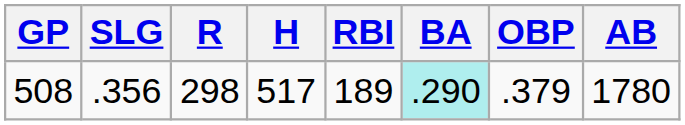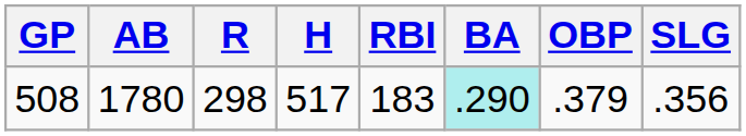 <table class="wikitable">
 <tr>
 <th><a href='#'>GP</a></th>
-<th><a href='#'>SLG</a></th>
+<th><a href='#'>AB</a></th>
 <th><a href='#'>R</a></th>
 <th><a href='#'>H</a></th>
 <th><a href='#'>RBI</a></th>
 <th><a href='#'>BA</a></th>
 <th><a href='#'>OBP</a></th>
-<th><a href='#'>AB</a></th>
+<th><a href='#'>SLG</a></th>
 </tr>
 <tr align=center>
 <td>508</td>
-<td>.356</td>
+<td>1780</td>
 <td>298</td>
 <td>517</td>
-<td>189</td>
+<td>183</td>
 <td style="background: paleturquoise;">.290</td>
 <td>.379</td>
-<td>1780</td>
+<td>.356</td>
 </tr>
 </table>
